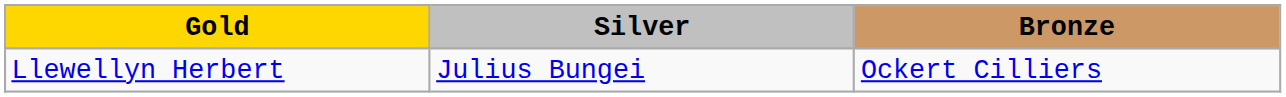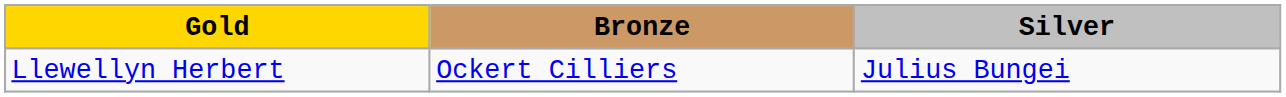 <table class="wikitable" style="text-align:left">
 <tr align="center">
 <td width=200 bgcolor=gold><strong>Gold</strong></td>
+<td width=200 bgcolor=CC9966><strong>Bronze</strong></td>
 <td width=200 bgcolor=silver><strong>Silver</strong></td>
-<td width=200 bgcolor=CC9966><strong>Bronze</strong></td>
 </tr>
 <tr>
 <td><a href='#'>Llewellyn Herbert</a><br><em></em></td>
+<td><a href='#'>Ockert Cilliers</a><br><em></em></td>
 <td><a href='#'>Julius Bungei</a><br><em></em></td>
-<td><a href='#'>Ockert Cilliers</a><br><em></em></td>
 </tr>
 </table>
